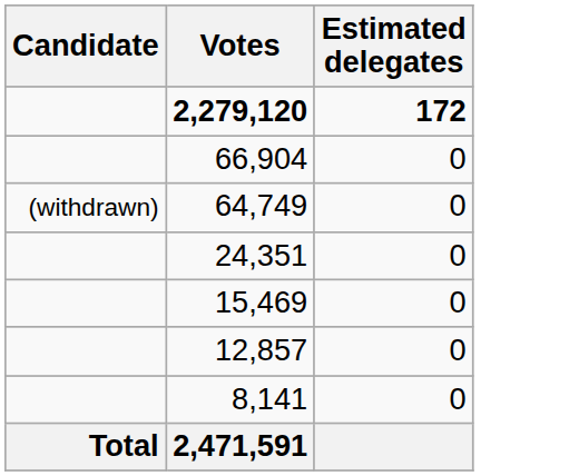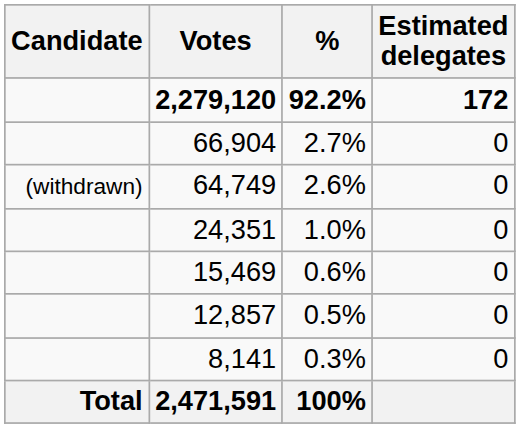 <table class="wikitable sortable" style="text-align:right;">
 <tr>
 <th>Candidate</th>
 <th>Votes</th>
+<th>%</th>
 <th>Estimated<br>delegates</th>
 </tr>
 <tr>
 <td><strong></strong></td>
 <td><strong>2,279,120</strong></td>
+<td><strong>92.2%</strong></td>
 <td><strong>172</strong></td>
 </tr>
 <tr>
 <td></td>
 <td>66,904</td>
+<td>2.7%</td>
 <td>0</td>
 </tr>
 <tr>
 <td> <small>(withdrawn)</small></td>
 <td>64,749</td>
+<td>2.6%</td>
 <td>0</td>
 </tr>
 <tr>
 <td></td>
 <td>24,351</td>
+<td>1.0%</td>
 <td>0</td>
 </tr>
 <tr>
 <td></td>
 <td>15,469</td>
+<td>0.6%</td>
 <td>0</td>
 </tr>
 <tr>
 <td></td>
 <td>12,857</td>
+<td>0.5%</td>
 <td>0</td>
 </tr>
 <tr>
 <td></td>
 <td>8,141</td>
+<td>0.3%</td>
 <td>0</td>
 </tr>
 <tr style="background-color:#F6F6F6">
 <th style="text-align:right;">Total</th>
 <th style="text-align:right;">2,471,591</th>
+<th style="text-align:right;">100%</th>
 <th style="text-align:right;"></th>
 </tr>
 </table>
